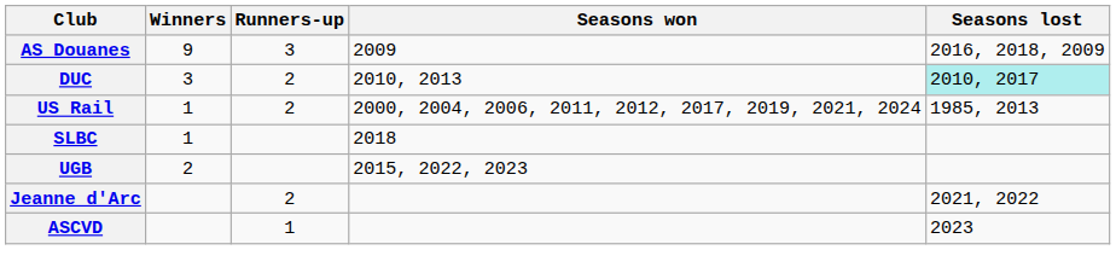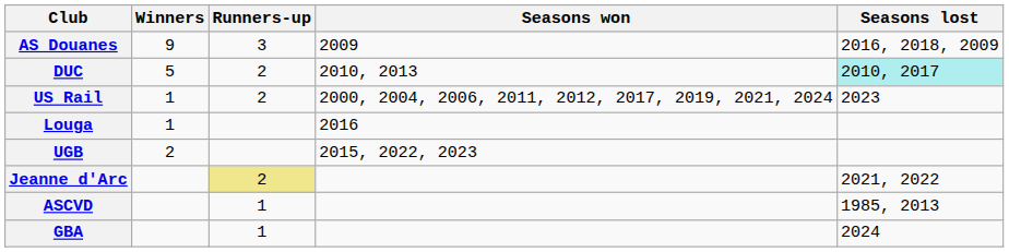 <table class="wikitable sortable plainrowheaders" style="text-align:left">
 <tr>
 <th scope="col">Club</th>
 <th scope="col">Winners</th>
 <th scope="col">Runners-up</th>
 <th scope="col">Seasons won</th>
 <th scope="col">Seasons lost</th>
 </tr>
 <tr>
 <th scope="row"><a href='#'>AS Douanes</a></th>
 <td align="center">9</td>
 <td align="center">3</td>
 <td>2009</td>
 <td>2016, 2018, 2009</td>
 </tr>
 <tr>
 <th scope="row"><a href='#'>DUC</a></th>
-<td align="center">3</td>
+<td align="center">5</td>
 <td align="center">2</td>
 <td>2010, 2013</td>
 <td style="background: paleturquoise;">2010, 2017</td>
 </tr>
 <tr>
 <th scope="row"><a href='#'>US Rail</a></th>
 <td align="center">1</td>
 <td align="center">2</td>
 <td>2000, 2004, 2006, 2011, 2012, 2017, 2019, 2021, 2024</td>
-<td>1985, 2013</td>
+<td>2023</td>
 </tr>
 <tr>
-<th scope="row"><a href='#'>SLBC</a></th>
+<th scope="row"><a href='#'>Louga</a></th>
 <td align="center">1</td>
 <td align="center"></td>
-<td>2018</td>
+<td>2016</td>
 <td align="center"></td>
 </tr>
 <tr>
 <th scope="row"><a href='#'>UGB</a></th>
 <td align="center">2</td>
 <td align="center"></td>
 <td>2015, 2022, 2023</td>
 <td align="center"></td>
 </tr>
 <tr>
 <th scope="row"><a href='#'>Jeanne d'Arc</a></th>
 <td align="center"></td>
-<td align="center">2</td>
+<td align="center" style="background: khaki;">2</td>
 <td align="center"></td>
 <td>2021, 2022</td>
 </tr>
 <tr>
 <th scope="row"><a href='#'>ASCVD</a></th>
 <td align="center"></td>
 <td align="center">1</td>
 <td align="center"></td>
-<td>2023</td>
+<td>1985, 2013</td>
+</tr>
+<tr>
+<th scope="row"><a href='#'>GBA</a></th>
+<td align="center"></td>
+<td align="center">1</td>
+<td align="center"></td>
+<td>2024</td>
 </tr>
 </table>
